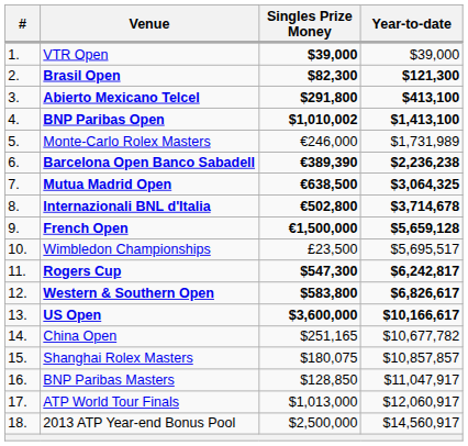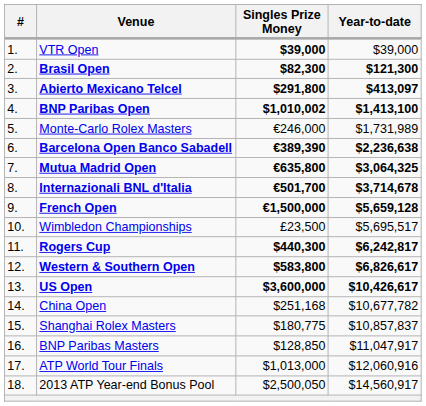 <table class="wikitable" style="font-size:90%">
 <tr>
 <th style="width:30px;">#</th>
 <th style="width:222px;">Venue</th>
 <th style="width:100px;">Singles Prize Money</th>
 <th style="width:100px;">Year-to-date</th>
 </tr>
 <tr style="text-align:center; border-bottom:3px solid darkgrey">
 </tr>
 <tr>
 <td>1.</td>
 <td><a href='#'>VTR Open</a></td>
 <td style="text-align:right;"><strong>$39,000</strong></td>
 <td style="text-align:right;">$39,000</td>
 </tr>
 <tr>
 <td>2.</td>
 <td><strong><a href='#'>Brasil Open</a></strong></td>
 <td style="text-align:right;"><strong>$82,300</strong></td>
 <td style="text-align:right;"><strong>$121,300</strong></td>
 </tr>
 <tr>
 <td>3.</td>
 <td><strong><a href='#'>Abierto Mexicano Telcel</a></strong></td>
 <td style="text-align:right;"><strong>$291,800</strong></td>
-<td style="text-align:right;"><strong>$413,100</strong></td>
+<td style="text-align:right;"><strong>$413,097</strong></td>
 </tr>
 <tr>
 <td>4.</td>
 <td><strong><a href='#'>BNP Paribas Open</a> </strong></td>
 <td style="text-align:right;"><strong>$1,010,002</strong></td>
 <td style="text-align:right;"><strong>$1,413,100</strong></td>
 </tr>
 <tr>
 <td>5.</td>
 <td><a href='#'>Monte-Carlo Rolex Masters</a></td>
 <td style="text-align:right;">€246,000</td>
 <td style="text-align:right;">$1,731,989</td>
 </tr>
 <tr>
 <td>6.</td>
 <td><strong><a href='#'>Barcelona Open Banco Sabadell</a> </strong></td>
 <td style="text-align:right;"><strong> €389,390 </strong></td>
-<td style="text-align:right;"><strong> $2,236,238</strong></td>
+<td style="text-align:right;"><strong> $2,236,638</strong></td>
 </tr>
 <tr>
 <td>7.</td>
 <td><strong><a href='#'>Mutua Madrid Open</a> </strong></td>
-<td style="text-align:right;"><strong> €638,500</strong></td>
+<td style="text-align:right;"><strong> €635,800</strong></td>
 <td style="text-align:right;"><strong> $3,064,325</strong></td>
 </tr>
 <tr>
 <td>8.</td>
 <td><strong><a href='#'>Internazionali BNL d'Italia</a></strong></td>
-<td style="text-align:right;"><strong> €502,800</strong></td>
+<td style="text-align:right;"><strong> €501,700</strong></td>
 <td style="text-align:right;"><strong>$3,714,678</strong></td>
 </tr>
 <tr>
 <td>9.</td>
 <td><strong><a href='#'>French Open</a> </strong></td>
 <td style="text-align:right;"><strong> €1,500,000</strong></td>
 <td style="text-align:right;"><strong>$5,659,128</strong></td>
 </tr>
 <tr>
 <td>10.</td>
 <td><a href='#'>Wimbledon Championships</a></td>
 <td style="text-align:right;">£23,500</td>
 <td style="text-align:right;">$5,695,517</td>
 </tr>
 <tr>
 <td>11.</td>
 <td><strong><a href='#'>Rogers Cup</a> </strong></td>
-<td style="text-align:right;"><strong> $547,300 </strong></td>
+<td style="text-align:right;"><strong> $440,300 </strong></td>
 <td style="text-align:right;"><strong>$6,242,817</strong></td>
 </tr>
 <tr>
 <td>12.</td>
 <td><strong><a href='#'>Western & Southern Open</a> </strong></td>
 <td style="text-align:right;"><strong> $583,800</strong></td>
 <td style="text-align:right;"><strong>$6,826,617</strong></td>
 </tr>
 <tr>
 <td>13.</td>
 <td><strong><a href='#'>US Open</a></strong></td>
 <td style="text-align:right;"><strong> $3,600,000</strong></td>
-<td style="text-align:right;"><strong>$10,166,617</strong></td>
+<td style="text-align:right;"><strong>$10,426,617</strong></td>
 </tr>
 <tr>
 <td>14.</td>
 <td><a href='#'>China Open</a></td>
-<td style="text-align:right;">$251,165</td>
+<td style="text-align:right;">$251,168</td>
 <td style="text-align:right;">$10,677,782</td>
 </tr>
 <tr>
 <td>15.</td>
 <td><a href='#'>Shanghai Rolex Masters</a></td>
-<td style="text-align:right;">$180,075</td>
-<td style="text-align:right;">$10,857,857</td>
+<td style="text-align:right;">$180,775</td>
+<td style="text-align:right;">$10,857,837</td>
 </tr>
 <tr>
 <td>16.</td>
 <td><a href='#'>BNP Paribas Masters</a></td>
 <td style="text-align:right;">$128,850</td>
 <td style="text-align:right;">$11,047,917</td>
 </tr>
 <tr>
 <td>17.</td>
 <td><a href='#'>ATP World Tour Finals</a></td>
 <td style="text-align:right;">$1,013,000</td>
-<td style="text-align:right;">$12,060,917</td>
+<td style="text-align:right;">$12,060,916</td>
 </tr>
 <tr>
 <td>18.</td>
 <td>2013 ATP Year-end Bonus Pool</td>
-<td style="text-align:right;">$2,500,000</td>
+<td style="text-align:right;">$2,500,050</td>
 <td style="text-align:right;">$14,560,917</td>
 </tr>
 <tr>
 <th colspan=9></th>
 </tr>
 </table>
